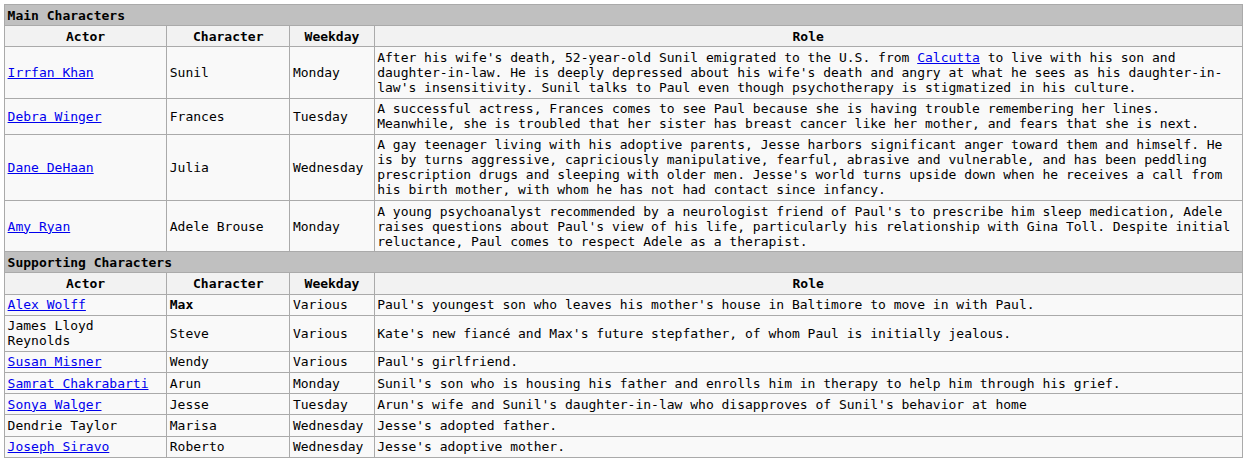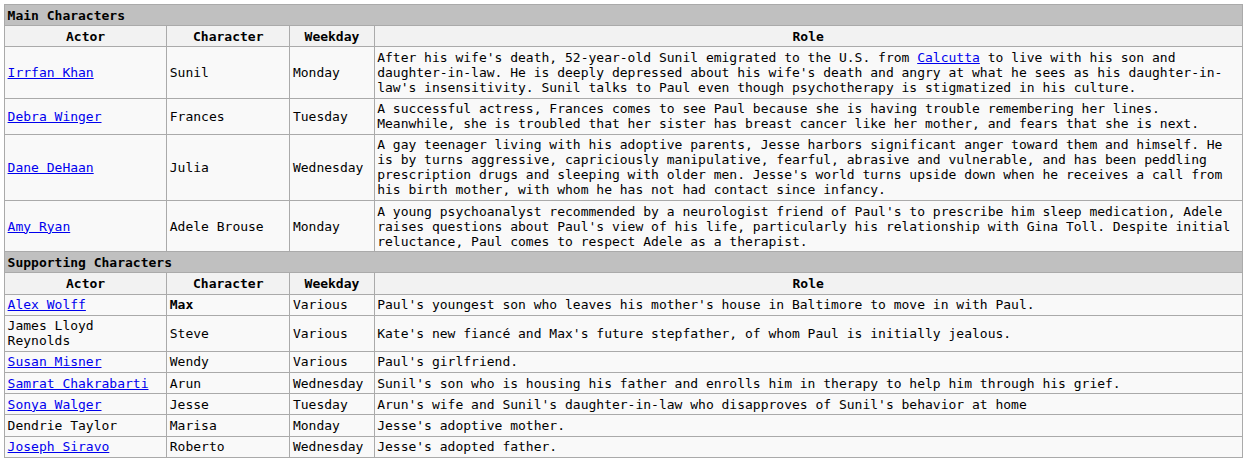 <table class="wikitable" width="98%">
 <tr>
 <th style="background-color: silver; color: #000000; text-align:left;" colspan="5">Main Characters</th>
 </tr>
 <tr>
 <th style="width:12em;">Actor</th>
 <th style="width:9em;">Character</th>
 <th style="width:6em;">Weekday</th>
 <th>Role</th>
 </tr>
 <tr>
 <td><a href='#'>Irrfan Khan</a></td>
 <td>Sunil</td>
 <td>Monday</td>
 <td>After his wife's death, 52-year-old Sunil emigrated to the U.S. from <a href='#'>Calcutta</a> to live with his son and daughter-in-law. He is deeply depressed about his wife's death and angry at what he sees as his daughter-in-law's insensitivity. Sunil talks to Paul even though psychotherapy is stigmatized in his culture.</td>
 </tr>
 <tr>
 <td><a href='#'>Debra Winger</a></td>
 <td>Frances</td>
 <td>Tuesday</td>
 <td>A successful actress, Frances comes to see Paul because she is having trouble remembering her lines. Meanwhile, she is troubled that her sister has breast cancer like her mother, and fears that she is next.</td>
 </tr>
 <tr>
 <td><a href='#'>Dane DeHaan</a></td>
 <td>Julia</td>
 <td>Wednesday</td>
 <td>A gay teenager living with his adoptive parents, Jesse harbors significant anger toward them and himself. He is by turns aggressive, capriciously manipulative, fearful, abrasive and vulnerable, and has been peddling prescription drugs and sleeping with older men. Jesse's world turns upside down when he receives a call from his birth mother, with whom he has not had contact since infancy.</td>
 </tr>
 <tr>
 <td><a href='#'>Amy Ryan</a></td>
 <td>Adele Brouse</td>
 <td>Monday</td>
 <td>A young psychoanalyst recommended by a neurologist friend of Paul's to prescribe him sleep medication, Adele raises questions about Paul's view of his life, particularly his relationship with Gina Toll. Despite initial reluctance, Paul comes to respect Adele as a therapist.</td>
 </tr>
 <tr>
 <th style="background-color: silver; color: #000000; text-align:left;" colspan="4">Supporting Characters</th>
 </tr>
 <tr>
 <th style="width:12em;">Actor</th>
 <th style="width:9em;">Character</th>
 <th style="width:6em;">Weekday</th>
 <th>Role</th>
 </tr>
 <tr>
 <td><a href='#'>Alex Wolff</a></td>
 <td><strong>Max</strong></td>
 <td>Various</td>
 <td>Paul's youngest son who leaves his mother's house in Baltimore to move in with Paul.</td>
 </tr>
 <tr>
 <td>James Lloyd Reynolds</td>
 <td>Steve</td>
 <td>Various</td>
 <td>Kate's new fiancé and Max's future stepfather, of whom Paul is initially jealous.</td>
 </tr>
 <tr>
 <td><a href='#'>Susan Misner</a></td>
 <td>Wendy</td>
 <td>Various</td>
 <td>Paul's girlfriend.</td>
 </tr>
 <tr>
 <td><a href='#'>Samrat Chakrabarti</a></td>
 <td>Arun</td>
-<td>Monday</td>
+<td>Wednesday</td>
 <td>Sunil's son who is housing his father and enrolls him in therapy to help him through his grief.</td>
 </tr>
 <tr>
 <td><a href='#'>Sonya Walger</a></td>
 <td>Jesse</td>
 <td>Tuesday</td>
 <td>Arun's wife and Sunil's daughter-in-law who disapproves of Sunil's behavior at home</td>
 </tr>
 <tr>
 <td>Dendrie Taylor</td>
 <td>Marisa</td>
-<td>Wednesday</td>
-<td>Jesse's adopted father.</td>
+<td>Monday</td>
+<td>Jesse's adoptive mother.</td>
 </tr>
 <tr>
 <td><a href='#'>Joseph Siravo</a></td>
 <td>Roberto</td>
 <td>Wednesday</td>
-<td>Jesse's adoptive mother.</td>
+<td>Jesse's adopted father.</td>
 </tr>
 <tr>
 </tr>
 </table>
